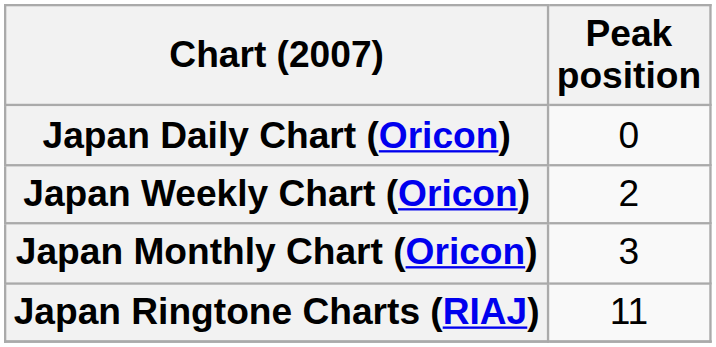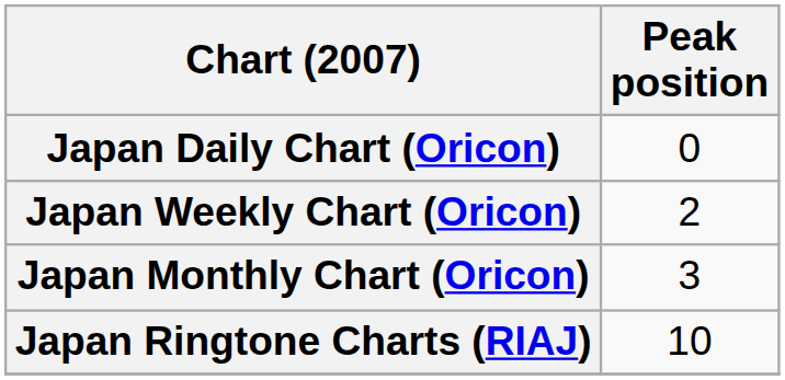 <table class="wikitable plainrowheaders">
 <tr>
 <th>Chart (2007)</th>
 <th>Peak<br>position</th>
 </tr>
 <tr>
 <th scope="row">Japan Daily Chart (<a href='#'>Oricon</a>)</th>
 <td style="text-align:center;">0</td>
 </tr>
 <tr>
 <th scope="row">Japan Weekly Chart (<a href='#'>Oricon</a>)</th>
 <td style="text-align:center;">2</td>
 </tr>
 <tr>
 <th scope="row">Japan Monthly Chart (<a href='#'>Oricon</a>)</th>
 <td style="text-align:center;">3</td>
 </tr>
 <tr>
 <th scope="row">Japan Ringtone Charts (<a href='#'>RIAJ</a>)</th>
-<td style="text-align:center;">11</td>
+<td style="text-align:center;">10</td>
 </tr>
 <tr>
 </tr>
 </table>
